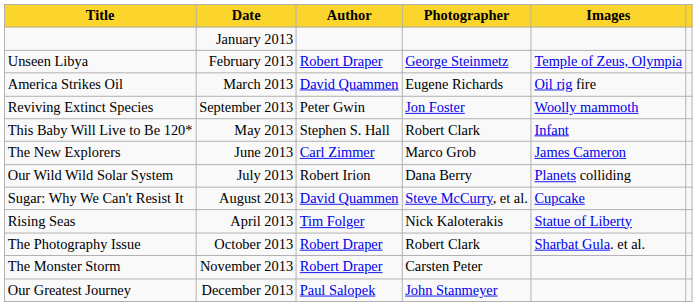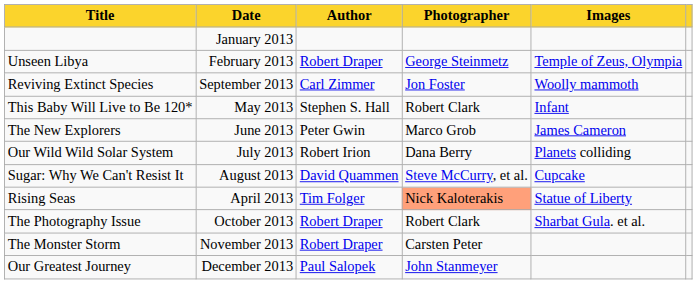 <table class="wikitable">
 <tr>
 <th scope="col" style="background-color:#fbd42c;">Title</th>
 <th scope="col" style="background-color:#fbd42c;">Date</th>
 <th scope="col" style="background-color:#fbd42c;">Author</th>
 <th scope="col" style="background-color:#fbd42c;">Photographer</th>
 <th scope="col" style="background-color:#fbd42c;">Images</th>
 <th scope="col" style="background-color:#fbd42c;"></th>
 </tr>
 <tr>
 <td scope="row"></td>
 <td style="text-align:right;">January 2013</td>
 <td></td>
 <td></td>
 <td></td>
 <td></td>
 </tr>
 <tr>
 <td scope="row">Unseen Libya</td>
 <td style="text-align:right;">February 2013</td>
 <td><a href='#'>Robert Draper</a></td>
 <td><a href='#'>George Steinmetz</a></td>
 <td><a href='#'>Temple of Zeus, Olympia</a></td>
 <td></td>
 </tr>
 <tr>
-<td scope="row">America Strikes Oil</td>
-<td style="text-align:right;">March 2013</td>
-<td><a href='#'>David Quammen</a></td>
-<td>Eugene Richards</td>
-<td><a href='#'>Oil rig</a> fire</td>
-<td></td>
-</tr>
-<tr>
 <td scope="row">Reviving Extinct Species</td>
 <td style="text-align:right;">September 2013</td>
-<td>Peter Gwin</td>
+<td><a href='#'>Carl Zimmer</a></td>
 <td><a href='#'>Jon Foster</a></td>
 <td><a href='#'>Woolly mammoth</a></td>
 <td></td>
 </tr>
 <tr>
 <td scope="row">This Baby Will Live to Be 120*</td>
 <td style="text-align:right;">May 2013</td>
 <td>Stephen S. Hall</td>
 <td>Robert Clark</td>
 <td><a href='#'>Infant</a></td>
 <td></td>
 </tr>
 <tr>
 <td scope="row">The New Explorers</td>
 <td style="text-align:right;">June 2013</td>
-<td><a href='#'>Carl Zimmer</a></td>
+<td>Peter Gwin</td>
 <td>Marco Grob</td>
 <td><a href='#'>James Cameron</a></td>
 <td></td>
 </tr>
 <tr>
 <td scope="row">Our Wild Wild Solar System</td>
 <td style="text-align:right;">July 2013</td>
 <td>Robert Irion</td>
 <td>Dana Berry</td>
 <td><a href='#'>Planets</a> colliding</td>
 <td></td>
 </tr>
 <tr>
 <td scope="row">Sugar: Why We Can't Resist It</td>
 <td style="text-align:right;">August 2013</td>
 <td><a href='#'>David Quammen</a></td>
 <td><a href='#'>Steve McCurry</a>, et al.</td>
 <td><a href='#'>Cupcake</a></td>
 <td></td>
 </tr>
 <tr>
 <td scope="row">Rising Seas</td>
 <td style="text-align:right;">April 2013</td>
 <td><a href='#'>Tim Folger</a></td>
-<td>Nick Kaloterakis</td>
+<td style="background: lightsalmon;">Nick Kaloterakis</td>
 <td><a href='#'>Statue of Liberty</a></td>
 <td></td>
 </tr>
 <tr>
 <td scope="row">The Photography Issue</td>
 <td style="text-align:right;">October 2013</td>
 <td><a href='#'>Robert Draper</a></td>
 <td>Robert Clark</td>
 <td><a href='#'>Sharbat Gula</a>. et al.</td>
 <td></td>
 </tr>
 <tr>
 <td scope="row">The Monster Storm</td>
 <td style="text-align:right;">November 2013</td>
 <td><a href='#'>Robert Draper</a></td>
 <td>Carsten Peter</td>
 <td></td>
 <td></td>
 </tr>
 <tr>
 <td scope="row">Our Greatest Journey</td>
 <td style="text-align:right;">December 2013</td>
 <td><a href='#'>Paul Salopek</a></td>
 <td><a href='#'>John Stanmeyer</a></td>
 <td></td>
 <td></td>
 </tr>
 </table>
